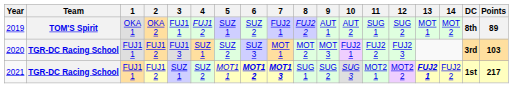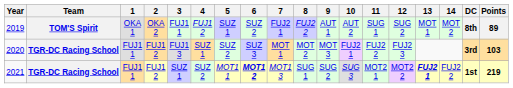 <table class="wikitable" style="text-align:center; font-size:85%">
 <tr>
 <th>Year</th>
 <th>Team</th>
 <th>1</th>
 <th>2</th>
 <th>3</th>
 <th>4</th>
 <th>5</th>
 <th>6</th>
 <th>7</th>
 <th>8</th>
 <th>9</th>
 <th>10</th>
 <th>11</th>
 <th>12</th>
 <th>13</th>
 <th>14</th>
 <th>DC</th>
 <th>Points</th>
 </tr>
 <tr>
 <td><a href='#'>2019</a></td>
 <th nowrap><a href='#'>TOM'S Spirit</a></th>
 <td style="background:#DFDFDF;"><a href='#'>OKA<br>1</a><br></td>
 <td style="background:#FFDF9F;"><a href='#'>OKA<br>2</a><br></td>
 <td style="background:#DFFFDF;"><a href='#'>FUJ1<br>1</a><br></td>
 <td style="background:#DFFFDF;"><em><a href='#'>FUJ1<br>2</a></em><br></td>
 <td style="background:#CFCFFF;"><a href='#'>SUZ<br>1</a><br></td>
 <td style="background:#DFFFDF;"><a href='#'>SUZ<br>2</a><br></td>
 <td style="background:#CFCFFF;"><a href='#'>FUJ2<br>1</a><br></td>
 <td style="background:#CFCFFF;"><em><a href='#'>FUJ2<br>2</a></em><br></td>
 <td style="background:#DFFFDF;"><a href='#'>AUT<br>1</a><br></td>
 <td style="background:#DFFFDF;"><a href='#'>AUT<br>2</a><br></td>
 <td style="background:#DFFFDF;"><a href='#'>SUG<br>1</a><br></td>
 <td style="background:#DFFFDF;"><a href='#'>SUG<br>2</a><br></td>
 <td style="background:#DFFFDF;"><a href='#'>MOT<br>1</a><br></td>
 <td style="background:#DFFFDF;"><a href='#'>MOT<br>2</a><br></td>
 <th>8th</th>
 <th>89</th>
 </tr>
 <tr>
 <td><a href='#'>2020</a></td>
 <th nowrap><a href='#'>TGR-DC Racing School</a></th>
 <td style="background:#DFDFDF;"><a href='#'>FUJ1<br>1</a><br></td>
 <td style="background:#FFDF9F;"><a href='#'>FUJ1<br>2</a><br></td>
 <td style="background:#DFDFDF;"><a href='#'>FUJ1<br>3</a><br></td>
 <td style="background:#FFDF9F;"><a href='#'>SUZ<br>1</a><br></td>
 <td style="background:#DFFFDF;"><a href='#'>SUZ<br>2</a><br></td>
 <td style="background:#CFCFFF;"><a href='#'>SUZ<br>3</a><br></td>
 <td style="background:#FFDF9F;"><a href='#'>MOT<br>1</a><br></td>
 <td style="background:#DFFFDF;"><a href='#'>MOT<br>2</a><br></td>
 <td style="background:#DFFFDF;"><a href='#'>MOT<br>3</a><br></td>
 <td style="background:#EFCFFF;"><a href='#'>FUJ2<br>1</a><br></td>
 <td style="background:#DFFFDF;"><a href='#'>FUJ2<br>2</a><br></td>
 <td style="background:#DFFFDF;"><a href='#'>FUJ2<br>3</a><br></td>
 <td colspan=2></td>
 <th style="background:#FFDF9F;">3rd</th>
 <th style="background:#FFDF9F;">103</th>
 </tr>
 <tr>
 <td><a href='#'>2021</a></td>
 <th nowrap><a href='#'>TGR-DC Racing School</a></th>
 <td style="background:#FFDF9F;"><a href='#'>FUJ1<br>1</a><br></td>
 <td style="background:#FFFFBF;"><a href='#'>FUJ1<br>2</a><br></td>
 <td style="background:#CFCFFF;"><a href='#'>SUZ<br>1</a><br></td>
 <td style="background:#DFFFDF;"><a href='#'>SUZ<br>2</a><br></td>
 <td style="background:#FFFFBF;"><em><a href='#'>MOT1<br>1</a></em><br></td>
 <td style="background:#FFFFBF;"><strong><em><a href='#'>MOT1<br>2</a></em></strong><br></td>
-<td style="background:#FFFFBF;"><strong><em><a href='#'>MOT1<br>3</a></em><br></strong></td>
+<td style="background:#FFFFBF;"><em><a href='#'>MOT1<br>3</a></em><br></td>
 <td style="background:#DFFFDF;"><a href='#'>SUG<br>1</a><br></td>
 <td style="background:#DFFFDF;"><a href='#'>SUG<br>2</a><br></td>
 <td style="background:#DFDFDF;"><em><a href='#'>SUG<br>3</a></em><br></td>
 <td style="background:#DFFFDF;"><a href='#'>MOT2<br>1</a><br></td>
 <td style="background:#EFCFFF;"><a href='#'>MOT2<br>2</a><br></td>
 <td style="background:#FFFFBF;"><strong><em><a href='#'>FUJ2<br>1</a></em><br></strong></td>
 <td style="background:#FFFFBF;"><a href='#'>FUJ2<br>2</a><br></td>
 <th style="background:#FFFFBF;">1st</th>
-<th style="background:#FFFFBF;">217</th>
+<th style="background:#FFFFBF;">219</th>
 </tr>
 </table>
